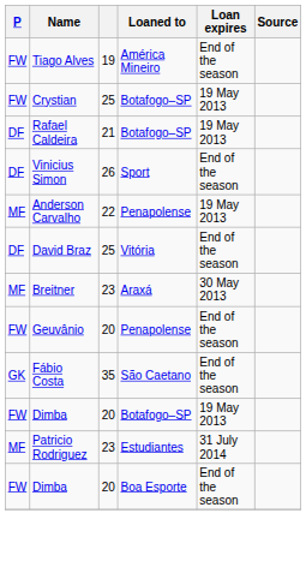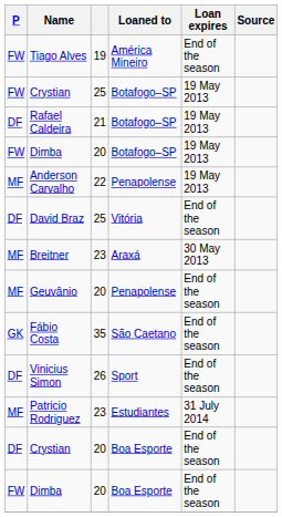 <table class="wikitable sortable" style="width:60%; text-align:center; font-size:95%; text-align:left;">
 <tr>
 <th><a href='#'>P</a></th>
 <th>Name</th>
 <th></th>
 <th>Loaned to</th>
 <th>Loan expires</th>
 <th>Source</th>
 </tr>
 <tr>
 <td><a href='#'>FW</a></td>
 <td style="text-align:left;"> <a href='#'>Tiago Alves</a></td>
 <td>19</td>
 <td style="text-align:left;"><a href='#'>América Mineiro</a></td>
 <td>End of the season</td>
 <td></td>
 </tr>
 <tr>
 <td><a href='#'>FW</a></td>
 <td style="text-align:left;"> <a href='#'>Crystian</a></td>
 <td>25</td>
 <td style="text-align:left;"><a href='#'>Botafogo–SP</a></td>
 <td>19 May 2013</td>
 <td></td>
 </tr>
 <tr>
 <td><a href='#'>DF</a></td>
 <td style="text-align:left;"> <a href='#'>Rafael Caldeira</a></td>
 <td>21</td>
 <td style="text-align:left;"><a href='#'>Botafogo–SP</a></td>
 <td>19 May 2013</td>
 <td></td>
 </tr>
 <tr>
-<td><a href='#'>DF</a></td>
-<td style="text-align:left;"> <a href='#'>Vinicius Simon</a></td>
-<td>26</td>
-<td style="text-align:left;"><a href='#'>Sport</a></td>
-<td>End of the season</td>
+<td><a href='#'>FW</a></td>
+<td style="text-align:left;"> <a href='#'>Dimba</a></td>
+<td>20</td>
+<td style="text-align:left;"><a href='#'>Botafogo–SP</a></td>
+<td>19 May 2013</td>
 <td></td>
 </tr>
 <tr>
 <td><a href='#'>MF</a></td>
 <td style="text-align:left;"> <a href='#'>Anderson Carvalho</a></td>
 <td>22</td>
 <td style="text-align:left;"><a href='#'>Penapolense</a></td>
 <td>19 May 2013</td>
 <td></td>
 </tr>
 <tr>
 <td><a href='#'>DF</a></td>
 <td style="text-align:left;"> <a href='#'>David Braz</a></td>
 <td>25</td>
 <td style="text-align:left;"><a href='#'>Vitória</a></td>
 <td>End of the season</td>
 <td></td>
 </tr>
 <tr>
 <td><a href='#'>MF</a></td>
 <td style="text-align:left;"> <a href='#'>Breitner</a></td>
 <td>23</td>
 <td style="text-align:left;"><a href='#'>Araxá</a></td>
 <td>30 May 2013</td>
 <td></td>
 </tr>
 <tr>
-<td><a href='#'>FW</a></td>
+<td><a href='#'>MF</a></td>
 <td style="text-align:left;"> <a href='#'>Geuvânio</a></td>
 <td>20</td>
 <td style="text-align:left;"><a href='#'>Penapolense</a></td>
 <td>End of the season</td>
 <td></td>
 </tr>
 <tr>
 <td><a href='#'>GK</a></td>
 <td style="text-align:left;"> <a href='#'>Fábio Costa</a></td>
 <td>35</td>
 <td style="text-align:left;"><a href='#'>São Caetano</a></td>
 <td>End of the season</td>
 <td></td>
 </tr>
 <tr>
-<td><a href='#'>FW</a></td>
-<td style="text-align:left;"> <a href='#'>Dimba</a></td>
-<td>20</td>
-<td style="text-align:left;"><a href='#'>Botafogo–SP</a></td>
-<td>19 May 2013</td>
+<td><a href='#'>DF</a></td>
+<td style="text-align:left;"> <a href='#'>Vinicius Simon</a></td>
+<td>26</td>
+<td style="text-align:left;"><a href='#'>Sport</a></td>
+<td>End of the season</td>
 <td></td>
 </tr>
 <tr>
 <td><a href='#'>MF</a></td>
 <td style="text-align:left;"> <a href='#'>Patricio Rodriguez</a></td>
 <td>23</td>
 <td style="text-align:left;"><a href='#'>Estudiantes</a> </td>
 <td>31 July 2014</td>
+<td></td>
+</tr>
+<tr>
+<td><a href='#'>DF</a></td>
+<td style="text-align:left;"> <a href='#'>Crystian</a></td>
+<td>20</td>
+<td style="text-align:left;"><a href='#'>Boa Esporte</a></td>
+<td>End of the season</td>
 <td></td>
 </tr>
 <tr>
 <td><a href='#'>FW</a></td>
 <td style="text-align:left;"> <a href='#'>Dimba</a></td>
 <td>20</td>
 <td style="text-align:left;"><a href='#'>Boa Esporte</a></td>
 <td>End of the season</td>
 <td></td>
 </tr>
 <tr>
 </tr>
 </table>
